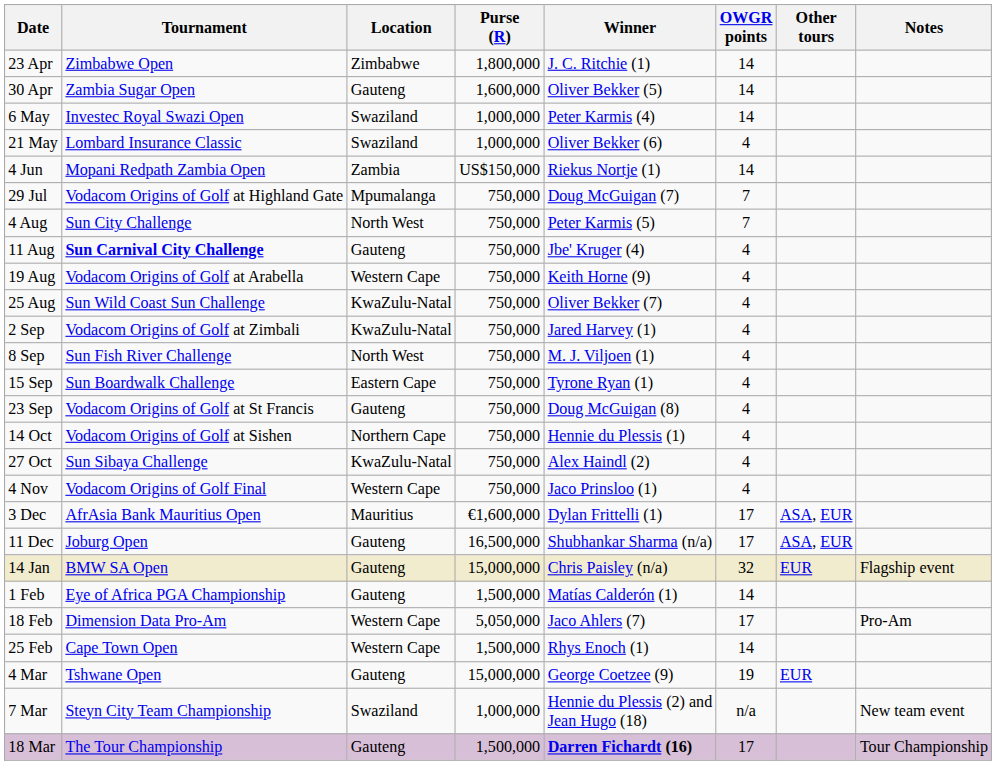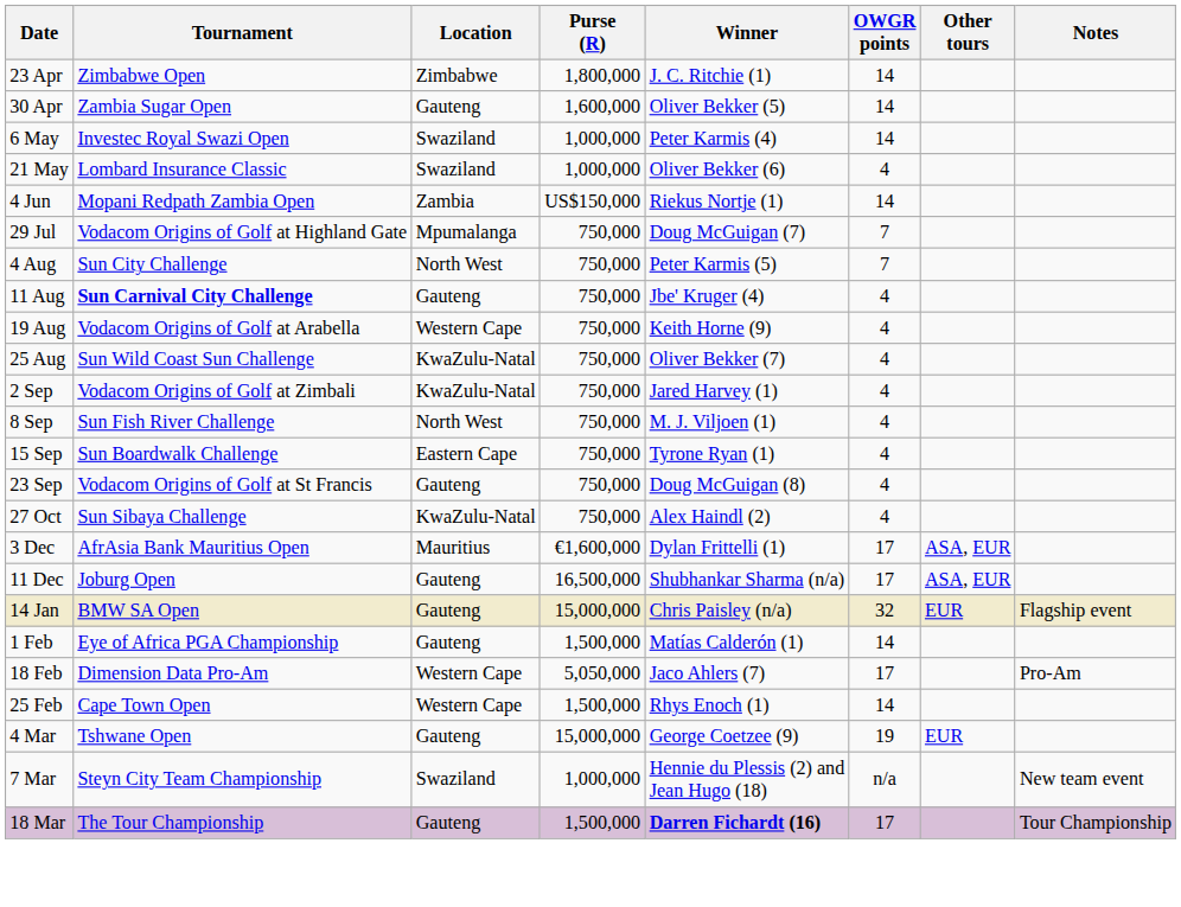 <table class="wikitable" style="font-size:95%">
 <tr>
 <th>Date</th>
 <th>Tournament</th>
 <th>Location</th>
 <th>Purse<br>(<a href='#'>R</a>)</th>
 <th>Winner</th>
 <th><a href='#'>OWGR</a><br>points</th>
 <th>Other<br>tours</th>
 <th>Notes</th>
 </tr>
 <tr>
 <td>23 Apr</td>
 <td><a href='#'>Zimbabwe Open</a></td>
 <td>Zimbabwe</td>
 <td align=right>1,800,000</td>
 <td>  <a href='#'>J. C. Ritchie</a> (1)</td>
 <td align=center>14</td>
 <td></td>
 <td></td>
 </tr>
 <tr>
 <td>30 Apr</td>
 <td><a href='#'>Zambia Sugar Open</a></td>
 <td>Gauteng</td>
 <td align=right>1,600,000</td>
 <td> <a href='#'>Oliver Bekker</a> (5)</td>
 <td align=center>14</td>
 <td></td>
 <td></td>
 </tr>
 <tr>
 <td>6 May</td>
 <td><a href='#'>Investec Royal Swazi Open</a></td>
 <td>Swaziland</td>
 <td align=right>1,000,000</td>
 <td> <a href='#'>Peter Karmis</a> (4)</td>
 <td align=center>14</td>
 <td></td>
 <td></td>
 </tr>
 <tr>
 <td>21 May</td>
 <td><a href='#'>Lombard Insurance Classic</a></td>
 <td>Swaziland</td>
 <td align=right>1,000,000</td>
 <td> <a href='#'>Oliver Bekker</a> (6)</td>
 <td align=center>4</td>
 <td></td>
 <td></td>
 </tr>
 <tr>
 <td>4 Jun</td>
 <td><a href='#'>Mopani Redpath Zambia Open</a></td>
 <td>Zambia</td>
 <td align=right>US$150,000</td>
 <td> <a href='#'>Riekus Nortje</a> (1)</td>
 <td align=center>14</td>
 <td></td>
 <td></td>
 </tr>
 <tr>
 <td>29 Jul</td>
 <td><a href='#'>Vodacom Origins of Golf</a> at Highland Gate</td>
 <td>Mpumalanga</td>
 <td align=right>750,000</td>
 <td> <a href='#'>Doug McGuigan</a> (7)</td>
 <td align=center>7</td>
 <td></td>
 <td></td>
 </tr>
 <tr>
 <td>4 Aug</td>
 <td><a href='#'>Sun City Challenge</a></td>
 <td>North West</td>
 <td align=right>750,000</td>
 <td> <a href='#'>Peter Karmis</a> (5)</td>
 <td align=center>7</td>
 <td></td>
 <td></td>
 </tr>
 <tr>
 <td>11 Aug</td>
 <td><strong><a href='#'>Sun Carnival City Challenge</a></strong></td>
 <td>Gauteng</td>
 <td align=right>750,000</td>
 <td> <a href='#'>Jbe' Kruger</a> (4)</td>
 <td align=center>4</td>
 <td></td>
 <td></td>
 </tr>
 <tr>
 <td>19 Aug</td>
 <td><a href='#'>Vodacom Origins of Golf</a> at Arabella</td>
 <td>Western Cape</td>
 <td align=right>750,000</td>
 <td> <a href='#'>Keith Horne</a> (9)</td>
 <td align=center>4</td>
 <td></td>
 <td></td>
 </tr>
 <tr>
 <td>25 Aug</td>
 <td><a href='#'>Sun Wild Coast Sun Challenge</a></td>
 <td>KwaZulu-Natal</td>
 <td align=right>750,000</td>
 <td> <a href='#'>Oliver Bekker</a> (7)</td>
 <td align=center>4</td>
 <td></td>
 <td></td>
 </tr>
 <tr>
 <td>2 Sep</td>
 <td><a href='#'>Vodacom Origins of Golf</a> at Zimbali</td>
 <td>KwaZulu-Natal</td>
 <td align=right>750,000</td>
 <td> <a href='#'>Jared Harvey</a> (1)</td>
 <td align=center>4</td>
 <td></td>
 <td></td>
 </tr>
 <tr>
 <td>8 Sep</td>
 <td><a href='#'>Sun Fish River Challenge</a></td>
 <td>North West</td>
 <td align=right>750,000</td>
 <td> <a href='#'>M. J. Viljoen</a> (1)</td>
 <td align=center>4</td>
 <td></td>
 <td></td>
 </tr>
 <tr>
 <td>15 Sep</td>
 <td><a href='#'>Sun Boardwalk Challenge</a></td>
 <td>Eastern Cape</td>
 <td align=right>750,000</td>
 <td> <a href='#'>Tyrone Ryan</a> (1)</td>
 <td align=center>4</td>
 <td></td>
 <td></td>
 </tr>
 <tr>
 <td>23 Sep</td>
 <td><a href='#'>Vodacom Origins of Golf</a> at St Francis</td>
 <td>Gauteng</td>
 <td align=right>750,000</td>
 <td> <a href='#'>Doug McGuigan</a> (8)</td>
 <td align=center>4</td>
 <td></td>
 <td></td>
 </tr>
 <tr>
-<td>14 Oct</td>
-<td><a href='#'>Vodacom Origins of Golf</a> at Sishen</td>
-<td>Northern Cape</td>
-<td align=right>750,000</td>
-<td> <a href='#'>Hennie du Plessis</a> (1)</td>
-<td align=center>4</td>
-<td></td>
-<td></td>
-</tr>
-<tr>
 <td>27 Oct</td>
 <td><a href='#'>Sun Sibaya Challenge</a></td>
 <td>KwaZulu-Natal</td>
 <td align=right>750,000</td>
 <td> <a href='#'>Alex Haindl</a> (2)</td>
-<td align=center>4</td>
-<td></td>
-<td></td>
-</tr>
-<tr>
-<td>4 Nov</td>
-<td><a href='#'>Vodacom Origins of Golf Final</a></td>
-<td>Western Cape</td>
-<td align=right>750,000</td>
-<td> <a href='#'>Jaco Prinsloo</a> (1)</td>
 <td align=center>4</td>
 <td></td>
 <td></td>
 </tr>
 <tr>
 <td>3 Dec</td>
 <td><a href='#'>AfrAsia Bank Mauritius Open</a></td>
 <td>Mauritius</td>
 <td align=right>€1,600,000</td>
 <td> <a href='#'>Dylan Frittelli</a> (1)</td>
 <td align=center>17</td>
 <td><a href='#'>ASA</a>, <a href='#'>EUR</a></td>
 <td></td>
 </tr>
 <tr>
 <td>11 Dec</td>
 <td><a href='#'>Joburg Open</a></td>
 <td>Gauteng</td>
 <td align=right>16,500,000</td>
 <td> <a href='#'>Shubhankar Sharma</a> (n/a)</td>
 <td align=center>17</td>
 <td><a href='#'>ASA</a>, <a href='#'>EUR</a></td>
 <td></td>
 </tr>
 <tr style="background:#f2ecce;">
 <td>14 Jan</td>
 <td><a href='#'>BMW SA Open</a></td>
 <td>Gauteng</td>
 <td align=right>15,000,000</td>
 <td> <a href='#'>Chris Paisley</a> (n/a)</td>
 <td align=center>32</td>
 <td><a href='#'>EUR</a></td>
 <td>Flagship event</td>
 </tr>
 <tr>
 <td>1 Feb</td>
 <td><a href='#'>Eye of Africa PGA Championship</a></td>
 <td>Gauteng</td>
 <td align=right>1,500,000</td>
 <td> <a href='#'>Matías Calderón</a> (1)</td>
 <td align=center>14</td>
 <td></td>
 <td></td>
 </tr>
 <tr>
 <td>18 Feb</td>
 <td><a href='#'>Dimension Data Pro-Am</a></td>
 <td>Western Cape</td>
 <td align=right>5,050,000</td>
 <td> <a href='#'>Jaco Ahlers</a> (7)</td>
 <td align=center>17</td>
 <td></td>
 <td>Pro-Am</td>
 </tr>
 <tr>
 <td>25 Feb</td>
 <td><a href='#'>Cape Town Open</a></td>
 <td>Western Cape</td>
 <td align=right>1,500,000</td>
 <td> <a href='#'>Rhys Enoch</a> (1)</td>
 <td align=center>14</td>
 <td></td>
 <td></td>
 </tr>
 <tr>
 <td>4 Mar</td>
 <td><a href='#'>Tshwane Open</a></td>
 <td>Gauteng</td>
 <td align=right>15,000,000</td>
 <td> <a href='#'>George Coetzee</a> (9)</td>
 <td align=center>19</td>
 <td><a href='#'>EUR</a></td>
 <td></td>
 </tr>
 <tr>
 <td>7 Mar</td>
 <td><a href='#'>Steyn City Team Championship</a></td>
 <td>Swaziland</td>
 <td align=right>1,000,000</td>
 <td> <a href='#'>Hennie du Plessis</a> (2) and<br> <a href='#'>Jean Hugo</a> (18)</td>
 <td align=center>n/a</td>
 <td></td>
 <td>New team event</td>
 </tr>
 <tr style="background:thistle;">
 <td>18 Mar</td>
 <td><a href='#'>The Tour Championship</a></td>
 <td>Gauteng</td>
 <td align=right>1,500,000</td>
 <td><strong> <a href='#'>Darren Fichardt</a> (16)</strong></td>
 <td align=center>17</td>
 <td></td>
 <td>Tour Championship</td>
 </tr>
 </table>
